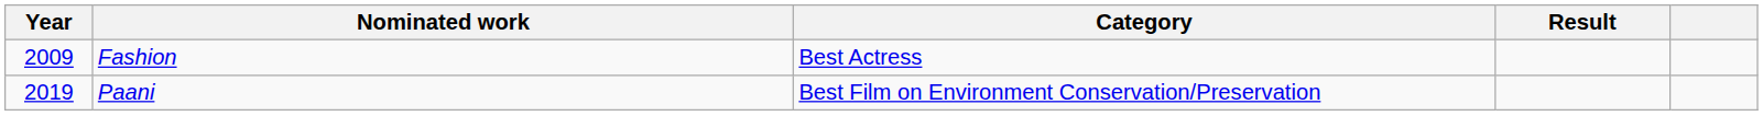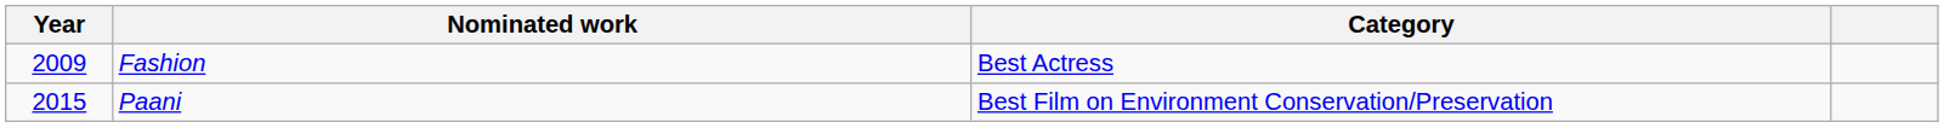 <table class="wikitable sortable" width=100%>
 <tr>
 <th width=5%>Year</th>
 <th width=40%>Nominated work</th>
 <th width=40%>Category</th>
-<th width=10%>Result</th>
 <th width=5%></th>
 </tr>
 <tr>
 <td style="text-align:center;"><a href='#'>2009</a></td>
 <td rowspan="1" style="text-align:left;"><em><a href='#'>Fashion</a></em></td>
 <td><a href='#'>Best Actress</a></td>
-<td></td>
 <td style="text-align:center;"></td>
 </tr>
 <tr>
-<td style="text-align:center;"><a href='#'>2019</a></td>
+<td style="text-align:center;"><a href='#'>2015</a></td>
 <td style="text-align:left;"><em><a href='#'>Paani</a></em></td>
 <td><a href='#'>Best Film on Environment Conservation/Preservation</a></td>
-<td></td>
 <td style="text-align:center;"></td>
 </tr>
 </table>
